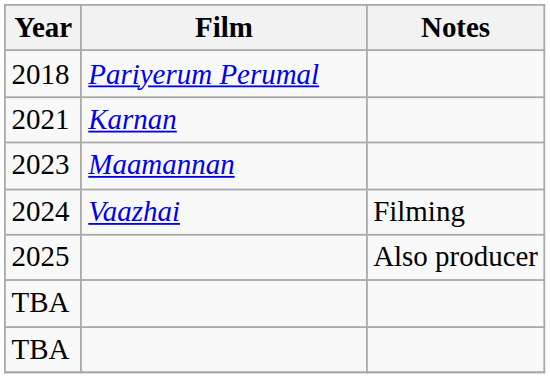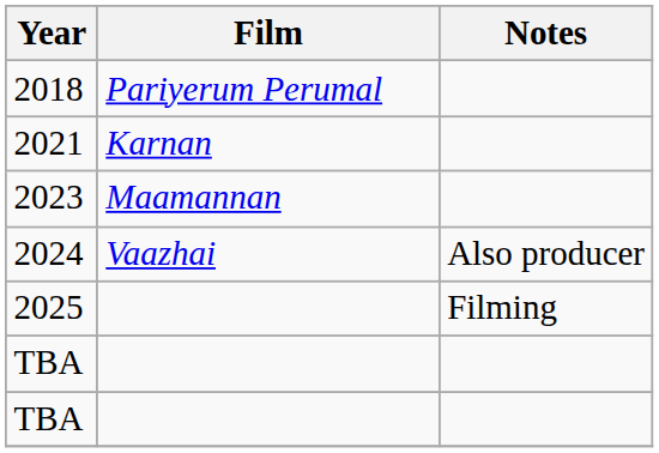 <table class="wikitable sortable">
 <tr>
 <th style="width:35px;">Year</th>
 <th style="width:150px;">Film</th>
 <th scope="col" class="unsortable">Notes</th>
 </tr>
 <tr>
 <td>2018</td>
 <td><em><a href='#'>Pariyerum Perumal</a></em></td>
 <td></td>
 </tr>
 <tr>
 <td>2021</td>
 <td><em><a href='#'>Karnan</a></em></td>
 <td></td>
 </tr>
 <tr>
 <td>2023</td>
 <td><em><a href='#'>Maamannan</a></em></td>
 <td></td>
 </tr>
 <tr>
 <td>2024</td>
 <td><em><a href='#'>Vaazhai</a></em></td>
-<td>Filming</td>
+<td>Also producer</td>
 </tr>
 <tr>
 <td>2025</td>
 <td></td>
-<td>Also producer</td>
+<td>Filming</td>
 </tr>
 <tr>
 <td>TBA</td>
 <td></td>
 <td></td>
 </tr>
 <tr>
 <td>TBA</td>
 <td></td>
 <td></td>
 </tr>
 <tr>
 </tr>
 </table>
